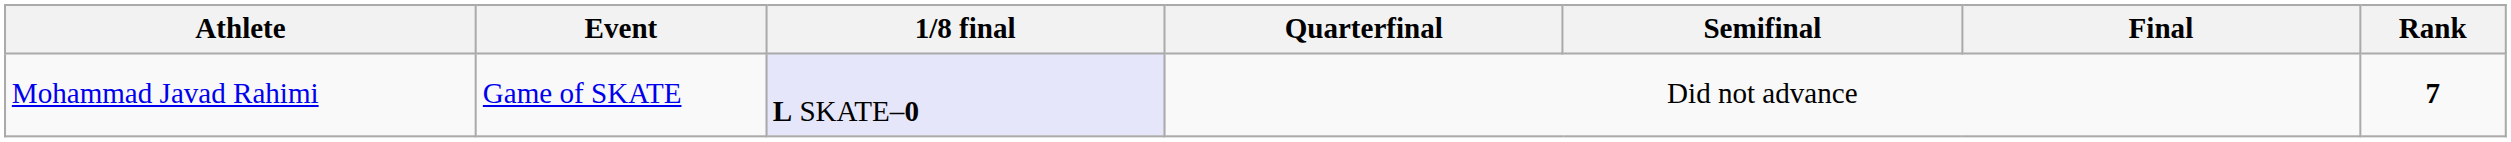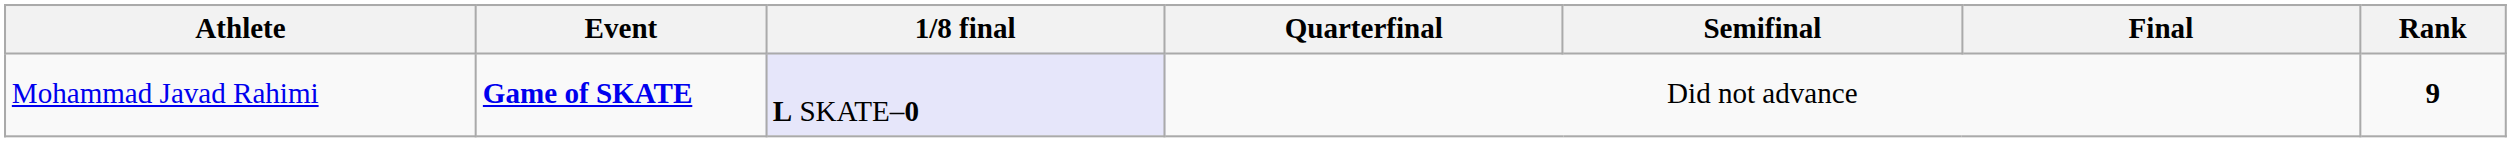 <table class="wikitable" width="98%" style="text-align:left; font-size:90%">
 <tr>
 <th width="13%">Athlete</th>
 <th width="8%">Event</th>
 <th width="11%">1/8 final</th>
 <th width="11%">Quarterfinal</th>
 <th width="11%">Semifinal</th>
 <th width="11%">Final</th>
 <th width="4%">Rank</th>
 </tr>
 <tr>
 <td><a href='#'>Mohammad Javad Rahimi</a></td>
-<td><a href='#'>Game of SKATE</a></td>
+<td><strong><a href='#'>Game of SKATE</a></strong></td>
 <td style="background: lavender;"><br><strong>L</strong> SKATE–<strong>0</strong></td>
 <td colspan=3 align=center>Did not advance</td>
-<td align="center"><strong>7</strong></td>
+<td align="center"><strong>9</strong></td>
 </tr>
 </table>
